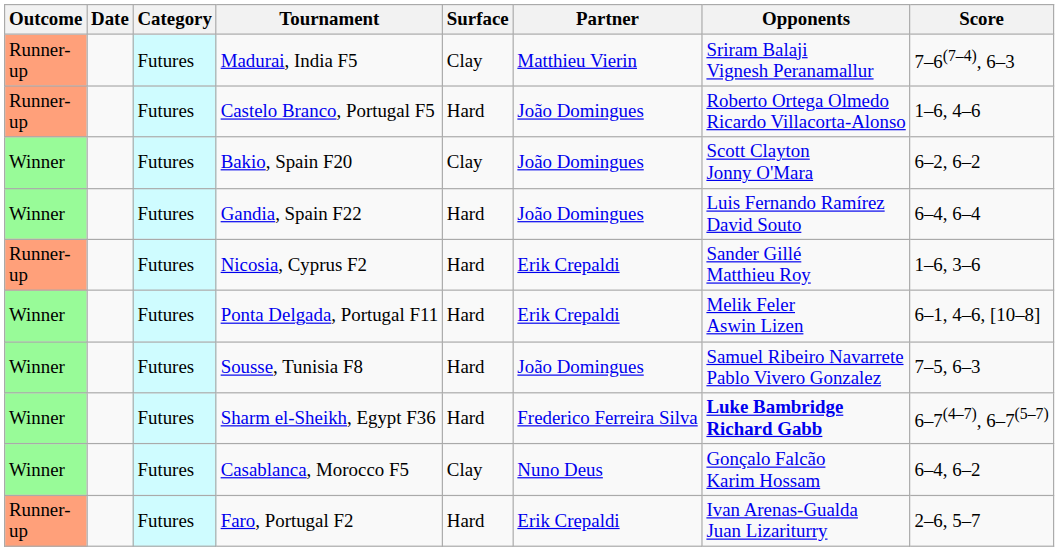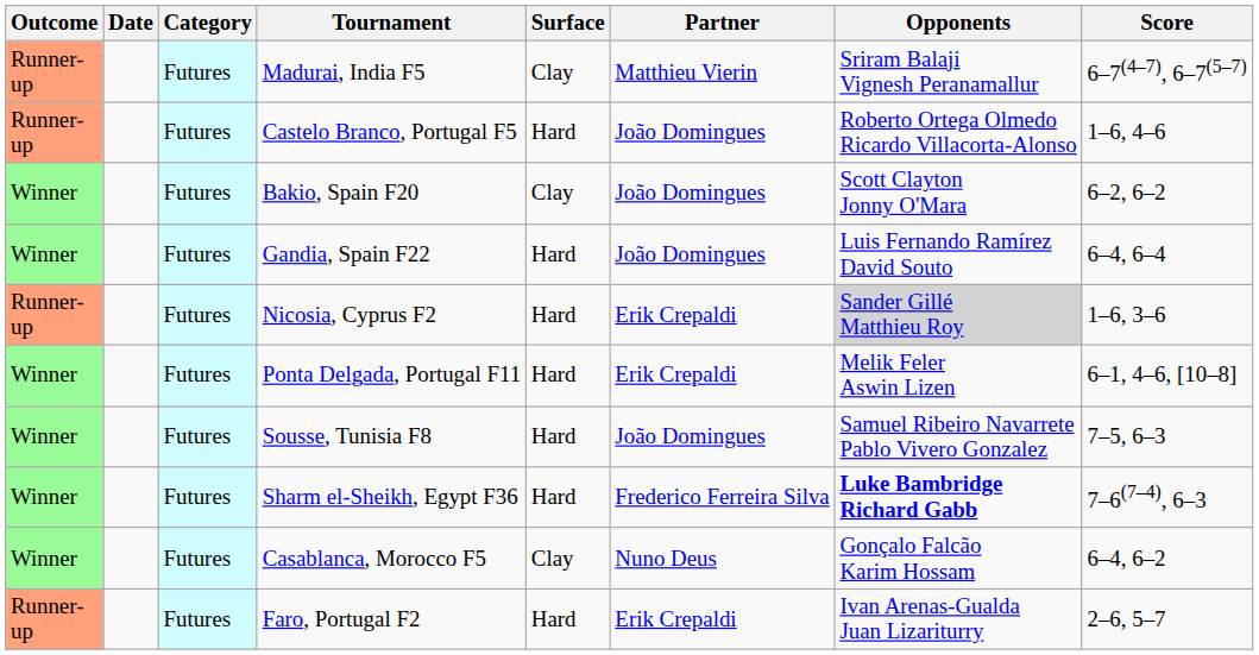 <table class="sortable wikitable">
 <tr>
 <th scope="col" width=40>Outcome</th>
 <th scope="col">Date</th>
 <th scope="col">Category</th>
 <th scope="col">Tournament</th>
 <th scope="col">Surface</th>
 <th scope="col">Partner</th>
 <th scope="col">Opponents</th>
 <th scope="col" class="unsortable">Score</th>
 </tr>
 <tr>
 <td bgcolor=FFA07A>Runner-up</td>
 <td></td>
 <td style=background:#CFFCFF>Futures</td>
 <td><a href='#'>Madurai</a>, India F5</td>
 <td>Clay</td>
 <td data-sort-value="Vierin, M"> <a href='#'>Matthieu Vierin</a></td>
 <td data-sort-value="Peranamallur, Vignesh"> <a href='#'>Sriram Balaji</a><br> <a href='#'>Vignesh Peranamallur</a></td>
-<td>7–6<sup>(7–4)</sup>, 6–3</td>
+<td>6–7<sup>(4–7)</sup>, 6–7<sup>(5–7)</sup></td>
 </tr>
 <tr>
 <td bgcolor=FFA07A>Runner-up</td>
 <td></td>
 <td style=background:#CFFCFF>Futures</td>
 <td><a href='#'>Castelo Branco</a>, Portugal F5</td>
 <td>Hard</td>
 <td data-sort-value="Domingues, J"> <a href='#'>João Domingues</a></td>
 <td data-sort-value="Villacorta-Alonso, Ricardo"> <a href='#'>Roberto Ortega Olmedo</a><br> <a href='#'>Ricardo Villacorta-Alonso</a></td>
 <td>1–6, 4–6</td>
 </tr>
 <tr>
 <td bgcolor=98FB98>Winner</td>
 <td></td>
 <td style=background:#CFFCFF>Futures</td>
 <td><a href='#'>Bakio</a>, Spain F20</td>
 <td>Clay</td>
 <td data-sort-value="Domingues, J"> <a href='#'>João Domingues</a></td>
 <td data-sort-value="O'Mara, Jonny"> <a href='#'>Scott Clayton</a><br> <a href='#'>Jonny O'Mara</a></td>
 <td>6–2, 6–2</td>
 </tr>
 <tr>
 <td bgcolor=98FB98>Winner</td>
 <td></td>
 <td style=background:#CFFCFF>Futures</td>
 <td><a href='#'>Gandia</a>, Spain F22</td>
 <td>Hard</td>
 <td data-sort-value="Domingues, J"> <a href='#'>João Domingues</a></td>
 <td data-sort-value="Souto, David"> <a href='#'>Luis Fernando Ramírez</a><br> <a href='#'>David Souto</a></td>
 <td>6–4, 6–4</td>
 </tr>
 <tr>
 <td bgcolor=FFA07A>Runner-up</td>
 <td></td>
 <td style=background:#CFFCFF>Futures</td>
 <td><a href='#'>Nicosia</a>, Cyprus F2</td>
 <td>Hard</td>
 <td data-sort-value="Crepaldi, E"> <a href='#'>Erik Crepaldi</a></td>
-<td data-sort-value="Roy, Matthieu"> <a href='#'>Sander Gillé</a><br> <a href='#'>Matthieu Roy</a></td>
+<td data-sort-value="Roy, Matthieu" style="background: lightgrey;"> <a href='#'>Sander Gillé</a><br> <a href='#'>Matthieu Roy</a></td>
 <td>1–6, 3–6</td>
 </tr>
 <tr>
 <td bgcolor=98FB98>Winner</td>
 <td></td>
 <td style=background:#CFFCFF>Futures</td>
 <td><a href='#'>Ponta Delgada</a>, Portugal F11</td>
 <td>Hard</td>
 <td data-sort-value="Crepaldi, E"> <a href='#'>Erik Crepaldi</a></td>
 <td data-sort-value="Lizen, Aswin"> <a href='#'>Melik Feler</a><br> <a href='#'>Aswin Lizen</a></td>
 <td>6–1, 4–6, [10–8]</td>
 </tr>
 <tr>
 <td bgcolor=98FB98>Winner</td>
 <td></td>
 <td style=background:#CFFCFF>Futures</td>
 <td><a href='#'>Sousse</a>, Tunisia F8</td>
 <td>Hard</td>
 <td data-sort-value="Domingues, J"> <a href='#'>João Domingues</a></td>
 <td data-sort-value="Vivero Gonzalez, Pablo"> <a href='#'>Samuel Ribeiro Navarrete</a><br> <a href='#'>Pablo Vivero Gonzalez</a></td>
 <td>7–5, 6–3</td>
 </tr>
 <tr>
 <td bgcolor=98FB98>Winner</td>
 <td></td>
 <td style=background:#CFFCFF>Futures</td>
 <td><a href='#'>Sharm el-Sheikh</a>, Egypt F36</td>
 <td>Hard</td>
 <td data-sort-value="Ferreira Silva, F"> <a href='#'>Frederico Ferreira Silva</a></td>
 <td data-sort-value="Gabb, Richard"><strong> <a href='#'>Luke Bambridge</a><br> <a href='#'>Richard Gabb</a></strong></td>
-<td>6–7<sup>(4–7)</sup>, 6–7<sup>(5–7)</sup></td>
+<td>7–6<sup>(7–4)</sup>, 6–3</td>
 </tr>
 <tr>
 <td bgcolor=98FB98>Winner</td>
 <td></td>
 <td style=background:#CFFCFF>Futures</td>
 <td><a href='#'>Casablanca</a>, Morocco F5</td>
 <td>Clay</td>
 <td data-sort-value="Deus, N"> <a href='#'>Nuno Deus</a></td>
 <td data-sort-value="Hossam, Karim"> <a href='#'>Gonçalo Falcão</a><br> <a href='#'>Karim Hossam</a></td>
 <td>6–4, 6–2</td>
 </tr>
 <tr>
 <td bgcolor=FFA07A>Runner-up</td>
 <td></td>
 <td style=background:#CFFCFF>Futures</td>
 <td><a href='#'>Faro</a>, Portugal F2</td>
 <td>Hard</td>
 <td data-sort-value="Crepaldi, E"> <a href='#'>Erik Crepaldi</a></td>
 <td data-sort-value="Lizariturry, Juan"> <a href='#'>Ivan Arenas-Gualda</a><br> <a href='#'>Juan Lizariturry</a></td>
 <td>2–6, 5–7</td>
 </tr>
 </table>
